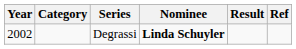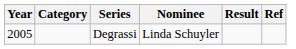 <table class="wikitable">
 <tr>
 <th>Year</th>
 <th>Category</th>
 <th>Series</th>
 <th>Nominee</th>
 <th>Result</th>
 <th>Ref</th>
 </tr>
 <tr>
-<td>2002</td>
+<td>2005</td>
 <td></td>
 <td>Degrassi</td>
-<td><strong>Linda Schuyler</strong></td>
+<td>Linda Schuyler</td>
 <td></td>
 </tr>
 </table>
